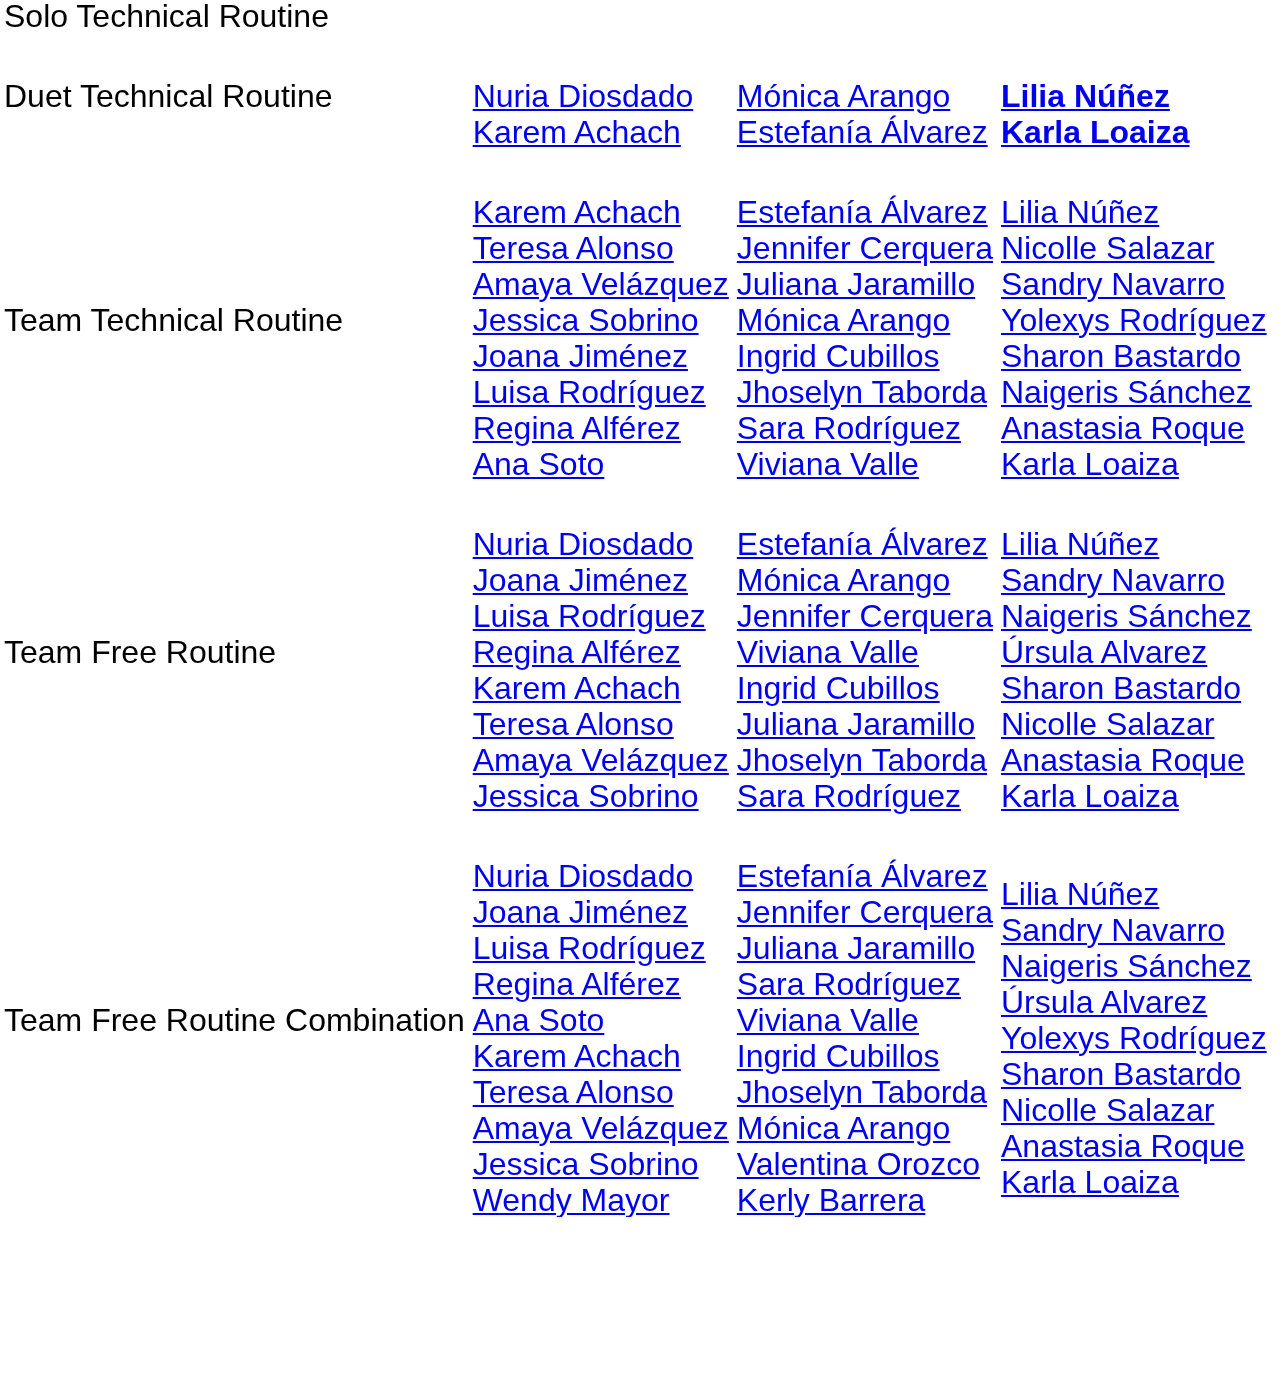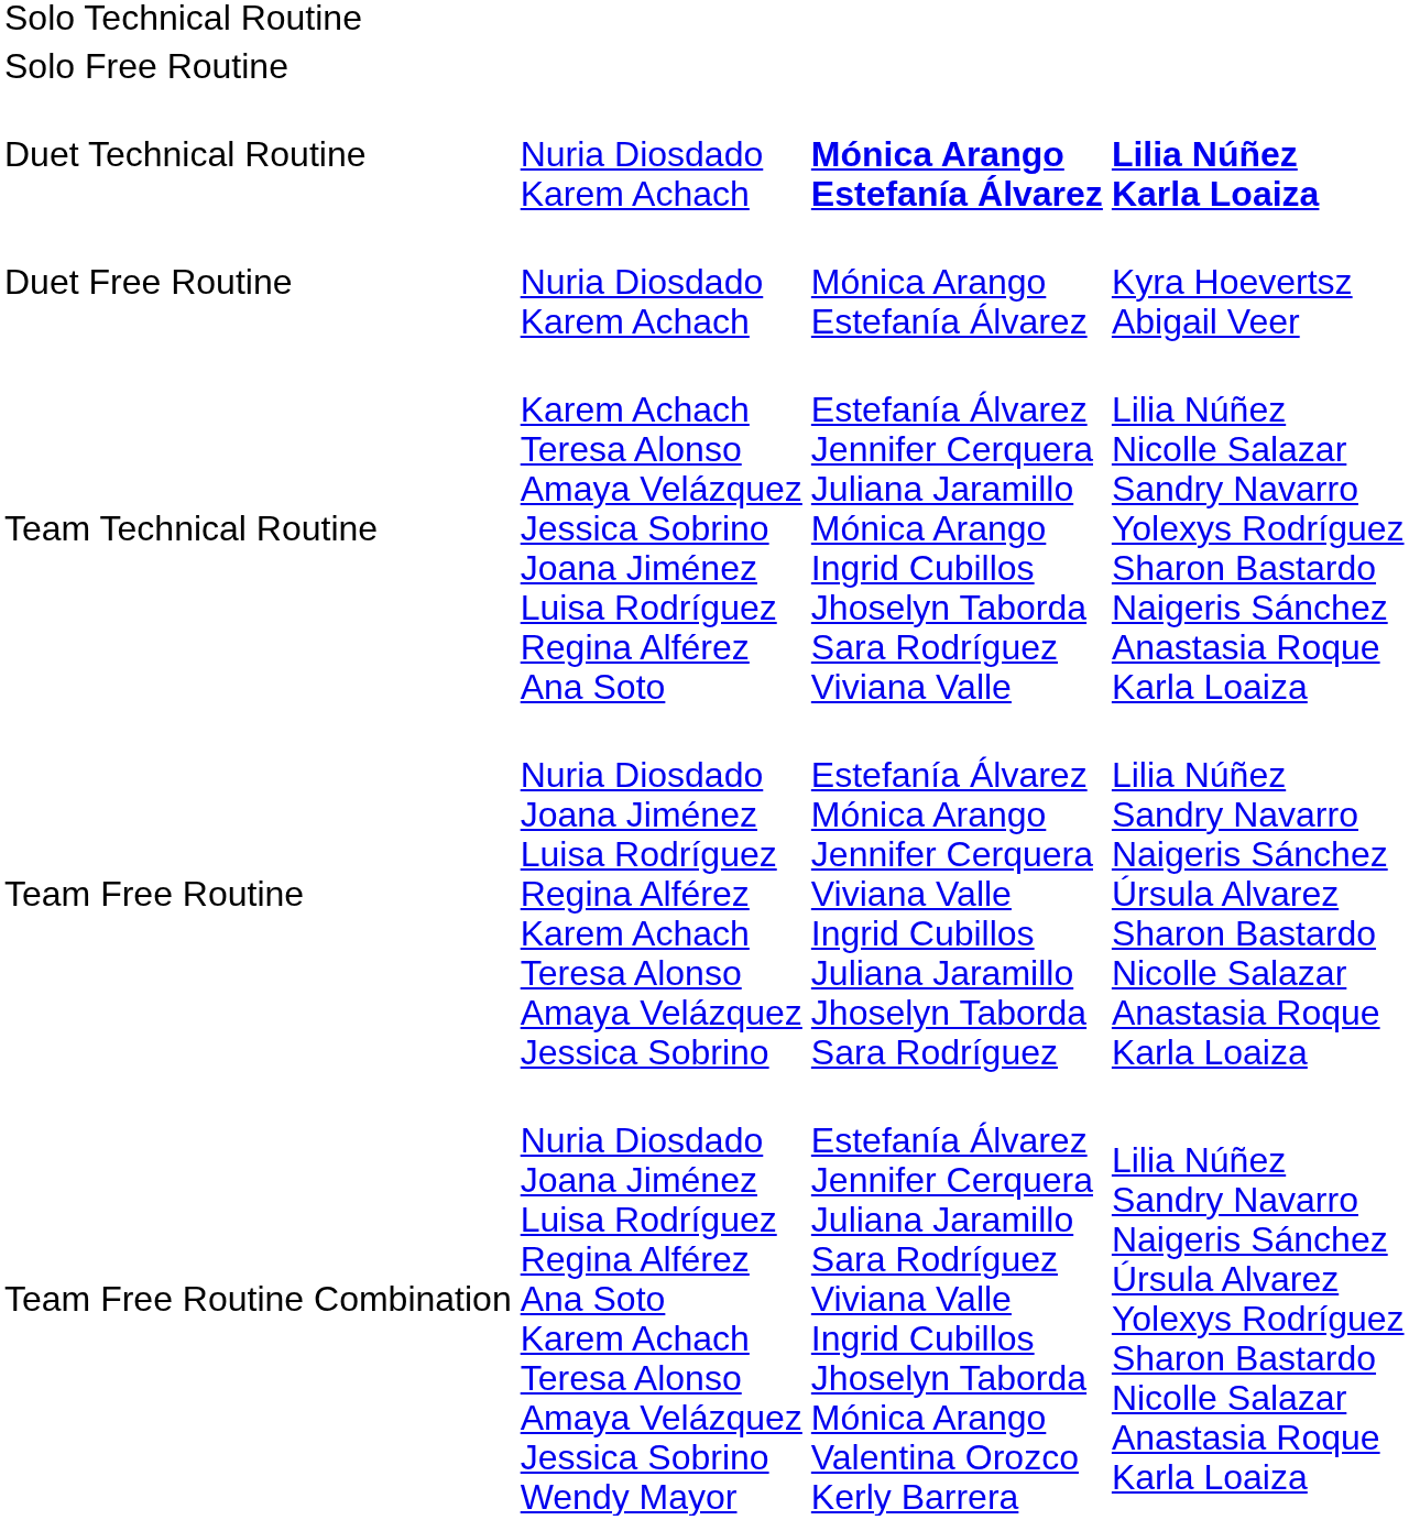 <table>
 <tr>
 <td>Solo Technical Routine</td>
 <td></td>
 <td></td>
 <td></td>
 </tr>
 <tr>
+<td>Solo Free Routine</td>
+<td></td>
+<td></td>
+<td></td>
+</tr>
+<tr>
 <td>Duet Technical Routine</td>
 <td><br><a href='#'>Nuria Diosdado</a><br><a href='#'>Karem Achach</a></td>
+<td><strong><br><a href='#'>Mónica Arango</a><br><a href='#'>Estefanía Álvarez</a></strong></td>
+<td><strong><br><a href='#'>Lilia Núñez</a><br><a href='#'>Karla Loaiza</a></strong></td>
+</tr>
+<tr>
+<td>Duet Free Routine</td>
+<td><br><a href='#'>Nuria Diosdado</a><br><a href='#'>Karem Achach</a></td>
 <td><br><a href='#'>Mónica Arango</a><br><a href='#'>Estefanía Álvarez</a></td>
-<td><strong><br><a href='#'>Lilia Núñez</a><br><a href='#'>Karla Loaiza</a></strong></td>
+<td><br><a href='#'>Kyra Hoevertsz</a><br><a href='#'>Abigail Veer</a></td>
 </tr>
 <tr>
 <td>Team Technical Routine</td>
 <td><br><a href='#'>Karem Achach</a><br><a href='#'>Teresa Alonso</a><br><a href='#'>Amaya Velázquez</a><br><a href='#'>Jessica Sobrino</a><br><a href='#'>Joana Jiménez</a><br><a href='#'>Luisa Rodríguez</a><br><a href='#'>Regina Alférez</a><br><a href='#'>Ana Soto</a></td>
 <td><br><a href='#'>Estefanía Álvarez</a><br><a href='#'>Jennifer Cerquera</a><br><a href='#'>Juliana Jaramillo</a><br><a href='#'>Mónica Arango</a><br><a href='#'>Ingrid Cubillos</a><br><a href='#'>Jhoselyn Taborda</a><br><a href='#'>Sara Rodríguez</a><br><a href='#'>Viviana Valle</a></td>
 <td><br><a href='#'>Lilia Núñez</a><br><a href='#'>Nicolle Salazar</a><br><a href='#'>Sandry Navarro</a><br><a href='#'>Yolexys Rodríguez</a><br><a href='#'>Sharon Bastardo</a><br><a href='#'>Naigeris Sánchez</a><br><a href='#'>Anastasia Roque</a><br><a href='#'>Karla Loaiza</a></td>
 </tr>
 <tr>
 <td>Team Free Routine</td>
 <td><br><a href='#'>Nuria Diosdado</a><br><a href='#'>Joana Jiménez</a><br><a href='#'>Luisa Rodríguez</a><br><a href='#'>Regina Alférez</a><br><a href='#'>Karem Achach</a><br><a href='#'>Teresa Alonso</a><br><a href='#'>Amaya Velázquez</a><br><a href='#'>Jessica Sobrino</a></td>
 <td><br><a href='#'>Estefanía Álvarez</a><br><a href='#'>Mónica Arango</a><br><a href='#'>Jennifer Cerquera</a><br><a href='#'>Viviana Valle</a><br><a href='#'>Ingrid Cubillos</a><br><a href='#'>Juliana Jaramillo</a><br><a href='#'>Jhoselyn Taborda</a><br><a href='#'>Sara Rodríguez</a></td>
 <td><br><a href='#'>Lilia Núñez</a><br><a href='#'>Sandry Navarro</a><br><a href='#'>Naigeris Sánchez</a><br><a href='#'>Úrsula Alvarez</a><br><a href='#'>Sharon Bastardo</a><br><a href='#'>Nicolle Salazar</a><br><a href='#'>Anastasia Roque</a><br><a href='#'>Karla Loaiza</a></td>
 </tr>
 <tr>
 <td>Team Free Routine Combination</td>
 <td><br><a href='#'>Nuria Diosdado</a><br><a href='#'>Joana Jiménez</a><br><a href='#'>Luisa Rodríguez</a><br><a href='#'>Regina Alférez</a><br><a href='#'>Ana Soto</a><br><a href='#'>Karem Achach</a><br><a href='#'>Teresa Alonso</a><br><a href='#'>Amaya Velázquez</a><br><a href='#'>Jessica Sobrino</a><br><a href='#'>Wendy Mayor</a></td>
 <td><br><a href='#'>Estefanía Álvarez</a><br><a href='#'>Jennifer Cerquera</a><br><a href='#'>Juliana Jaramillo</a><br><a href='#'>Sara Rodríguez</a><br><a href='#'>Viviana Valle</a><br><a href='#'>Ingrid Cubillos</a><br><a href='#'>Jhoselyn Taborda</a><br><a href='#'>Mónica Arango</a><br><a href='#'>Valentina Orozco</a><br><a href='#'>Kerly Barrera</a></td>
 <td><br><a href='#'>Lilia Núñez</a><br><a href='#'>Sandry Navarro</a><br><a href='#'>Naigeris Sánchez</a><br><a href='#'>Úrsula Alvarez</a><br><a href='#'>Yolexys Rodríguez</a><br><a href='#'>Sharon Bastardo</a><br><a href='#'>Nicolle Salazar</a><br><a href='#'>Anastasia Roque</a><br><a href='#'>Karla Loaiza</a></td>
 </tr>
 </table>
